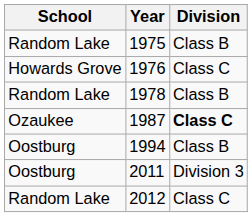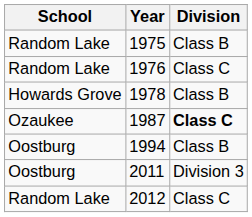 <table class="wikitable">
 <tr>
 <th>School</th>
 <th>Year</th>
 <th>Division</th>
 </tr>
 <tr>
 <td>Random Lake</td>
 <td>1975</td>
 <td>Class B</td>
 </tr>
 <tr>
-<td>Howards Grove</td>
+<td>Random Lake</td>
 <td>1976</td>
 <td>Class C</td>
 </tr>
 <tr>
-<td>Random Lake</td>
+<td>Howards Grove</td>
 <td>1978</td>
 <td>Class B</td>
 </tr>
 <tr>
 <td>Ozaukee</td>
 <td>1987</td>
 <td><strong>Class C</strong></td>
 </tr>
 <tr>
 <td>Oostburg</td>
 <td>1994</td>
 <td>Class B</td>
 </tr>
 <tr>
 <td>Oostburg</td>
 <td>2011</td>
 <td>Division 3</td>
 </tr>
 <tr>
 <td>Random Lake</td>
 <td>2012</td>
 <td>Class C</td>
 </tr>
 </table>
